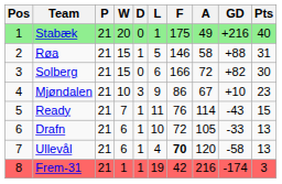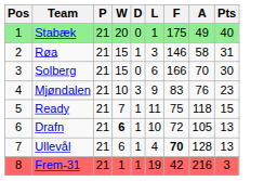 <table class="wikitable sortable" style="text-align: center;">
 <tr>
 <th>Pos</th>
 <th>Team</th>
 <th>P</th>
 <th>W</th>
 <th>D</th>
 <th>L</th>
 <th>F</th>
 <th>A</th>
-<th>GD</th>
 <th>Pts</th>
 </tr>
 <tr style="background:#90EE90;">
 <td>1</td>
 <td align="left"><a href='#'>Stabæk</a></td>
 <td>21</td>
 <td>20</td>
 <td>0</td>
 <td>1</td>
 <td>175</td>
 <td>49</td>
-<td>+216</td>
 <td>40</td>
 </tr>
 <tr>
 <td>2</td>
 <td align="left"><a href='#'>Røa</a></td>
 <td>21</td>
 <td>15</td>
 <td>1</td>
-<td>5</td>
+<td>3</td>
 <td>146</td>
 <td>58</td>
-<td>+88</td>
 <td>31</td>
 </tr>
 <tr>
 <td>3</td>
 <td align="left"><a href='#'>Solberg</a></td>
 <td>21</td>
 <td>15</td>
 <td>0</td>
 <td>6</td>
 <td>166</td>
-<td>72</td>
-<td>+82</td>
+<td>70</td>
 <td>30</td>
 </tr>
 <tr>
 <td>4</td>
 <td align="left"><a href='#'>Mjøndalen</a></td>
 <td>21</td>
 <td>10</td>
 <td>3</td>
 <td>9</td>
-<td>86</td>
-<td>67</td>
-<td>+10</td>
+<td>83</td>
+<td>76</td>
 <td>23</td>
 </tr>
 <tr>
 <td>5</td>
 <td align="left"><a href='#'>Ready</a></td>
 <td>21</td>
 <td>7</td>
 <td>1</td>
 <td>11</td>
-<td>76</td>
-<td>114</td>
-<td>-43</td>
+<td>75</td>
+<td>118</td>
 <td>15</td>
 </tr>
 <tr>
 <td>6</td>
 <td align="left"><a href='#'>Drafn</a></td>
 <td>21</td>
-<td>6</td>
+<td><strong>6</strong></td>
 <td>1</td>
 <td>10</td>
 <td>72</td>
 <td>105</td>
-<td>-33</td>
 <td>13</td>
 </tr>
 <tr>
 <td>7</td>
 <td align="left"><a href='#'>Ullevål</a></td>
 <td>21</td>
 <td>6</td>
 <td>1</td>
 <td>4</td>
 <td><strong>70</strong></td>
-<td>120</td>
-<td>-58</td>
+<td>128</td>
 <td>13</td>
 </tr>
 <tr style="background:#FF6666;">
 <td>8</td>
 <td align="left"><a href='#'>Frem-31</a></td>
 <td>21</td>
 <td>1</td>
 <td>1</td>
 <td>19</td>
 <td>42</td>
 <td>216</td>
-<td>-174</td>
 <td>3</td>
 </tr>
 </table>
